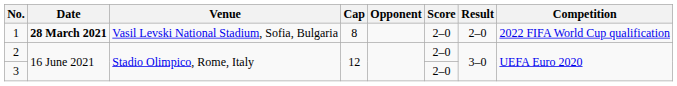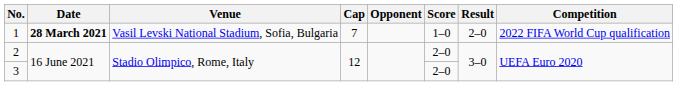 <table class="wikitable sortable">
 <tr>
 <th scope="col">No.</th>
 <th scope="col">Date</th>
 <th scope="col">Venue</th>
 <th scope="col">Cap</th>
 <th scope="col">Opponent</th>
 <th scope="col">Score</th>
 <th scope="col">Result</th>
 <th scope="col">Competition</th>
 </tr>
 <tr>
 <td align="center">1</td>
 <td><strong>28 March 2021</strong></td>
 <td><a href='#'>Vasil Levski National Stadium</a>, Sofia, Bulgaria</td>
-<td align="center">8</td>
+<td align="center">7</td>
 <td></td>
-<td align="center">2–0</td>
+<td align="center">1–0</td>
 <td align="center">2–0</td>
 <td><a href='#'>2022 FIFA World Cup qualification</a></td>
 </tr>
 <tr>
 <td align="center">2</td>
 <td rowspan="2">16 June 2021</td>
 <td rowspan="2"><a href='#'>Stadio Olimpico</a>, Rome, Italy</td>
 <td rowspan="2" align="center">12</td>
 <td rowspan="2"></td>
 <td align="center">2–0</td>
 <td rowspan="2" align="center">3–0</td>
 <td rowspan="2"><a href='#'>UEFA Euro 2020</a></td>
 </tr>
 <tr>
 <td align="center">3</td>
 <td align="center">2–0</td>
 </tr>
 </table>
